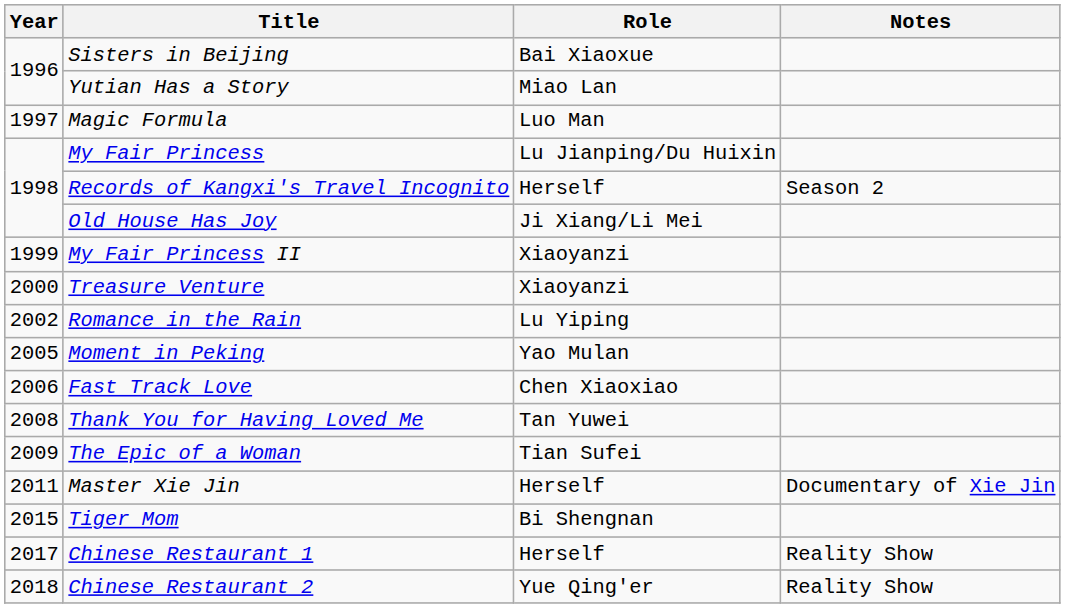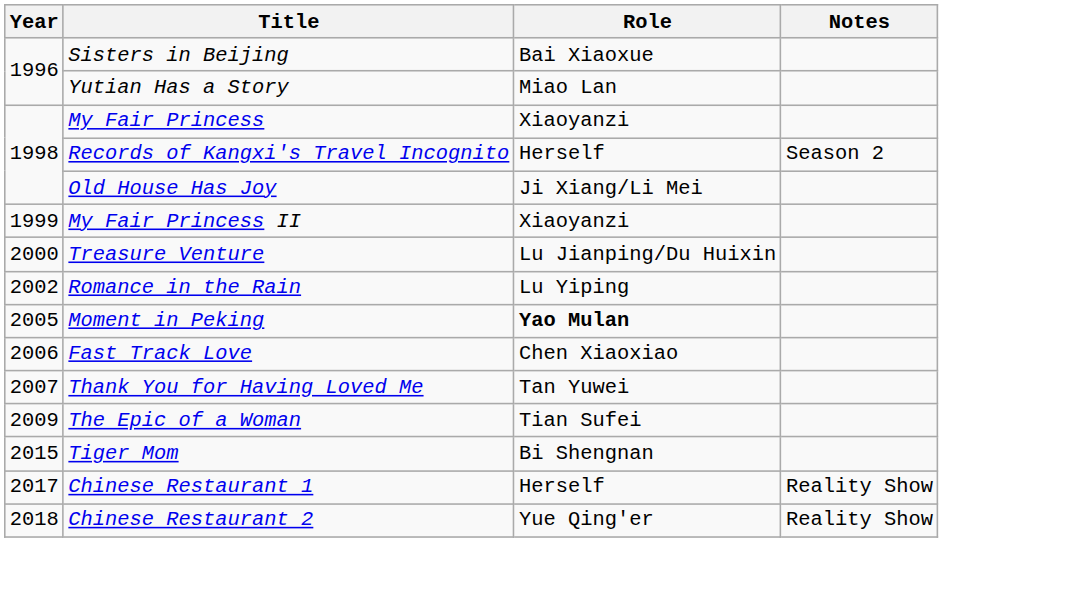 <table class="wikitable sortable">
 <tr>
 <th>Year</th>
 <th>Title</th>
 <th>Role</th>
 <th scope="col" class="unsortable">Notes</th>
 </tr>
 <tr>
 <td rowspan="2">1996</td>
 <td><em>Sisters in Beijing</em></td>
 <td>Bai Xiaoxue</td>
 <td></td>
 </tr>
 <tr>
 <td><em>Yutian Has a Story</em></td>
 <td>Miao Lan</td>
 <td></td>
 </tr>
 <tr>
-<td rowspan="1">1997</td>
-<td><em>Magic Formula</em></td>
-<td>Luo Man</td>
-<td></td>
-</tr>
-<tr>
 <td rowspan="3">1998</td>
 <td><em><a href='#'>My Fair Princess</a></em></td>
-<td>Lu Jianping/Du Huixin</td>
+<td>Xiaoyanzi</td>
 <td></td>
 </tr>
 <tr>
 <td><em><a href='#'>Records of Kangxi's Travel Incognito</a></em></td>
 <td>Herself</td>
 <td>Season 2</td>
 </tr>
 <tr>
 <td><em><a href='#'>Old House Has Joy</a></em></td>
 <td>Ji Xiang/Li Mei</td>
 <td></td>
 </tr>
 <tr>
 <td>1999</td>
 <td><em><a href='#'>My Fair Princess</a> II</em></td>
 <td>Xiaoyanzi</td>
 <td></td>
 </tr>
 <tr>
 <td>2000</td>
 <td><em><a href='#'>Treasure Venture</a></em></td>
-<td>Xiaoyanzi</td>
+<td>Lu Jianping/Du Huixin</td>
 <td></td>
 </tr>
 <tr>
 <td>2002</td>
 <td><em><a href='#'>Romance in the Rain</a></em></td>
 <td>Lu Yiping</td>
 <td></td>
 </tr>
 <tr>
 <td>2005</td>
 <td><em><a href='#'>Moment in Peking</a></em></td>
-<td>Yao Mulan</td>
+<td><strong>Yao Mulan</strong></td>
 <td></td>
 </tr>
 <tr>
 <td>2006</td>
 <td><em><a href='#'>Fast Track Love</a></em></td>
 <td>Chen Xiaoxiao</td>
 <td></td>
 </tr>
 <tr>
-<td>2008</td>
+<td>2007</td>
 <td><em><a href='#'>Thank You for Having Loved Me</a></em></td>
 <td>Tan Yuwei</td>
 <td></td>
 </tr>
 <tr>
 <td>2009</td>
 <td><em><a href='#'>The Epic of a Woman</a></em></td>
 <td>Tian Sufei</td>
 <td></td>
-</tr>
-<tr>
-<td>2011</td>
-<td><em>Master Xie Jin</em></td>
-<td>Herself</td>
-<td>Documentary of <a href='#'>Xie Jin</a></td>
 </tr>
 <tr>
 <td>2015</td>
 <td><em><a href='#'>Tiger Mom</a></em></td>
 <td>Bi Shengnan</td>
 <td></td>
 </tr>
 <tr>
 <td>2017</td>
 <td><em><a href='#'>Chinese Restaurant 1</a></em></td>
 <td>Herself</td>
 <td>Reality Show</td>
 </tr>
 <tr>
 <td>2018</td>
 <td><em><a href='#'>Chinese Restaurant 2</a></em></td>
 <td>Yue Qing'er</td>
 <td>Reality Show</td>
 </tr>
 </table>
